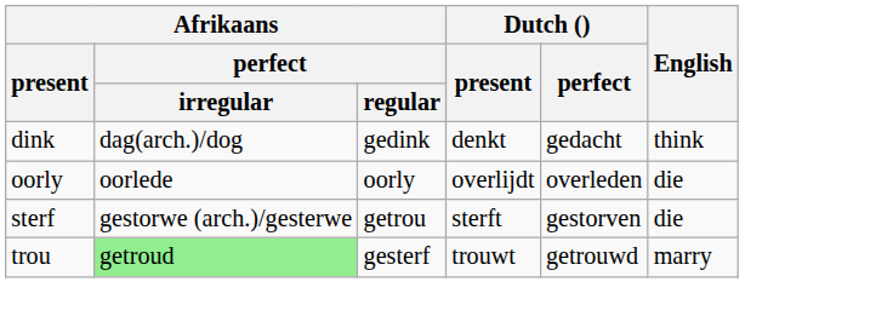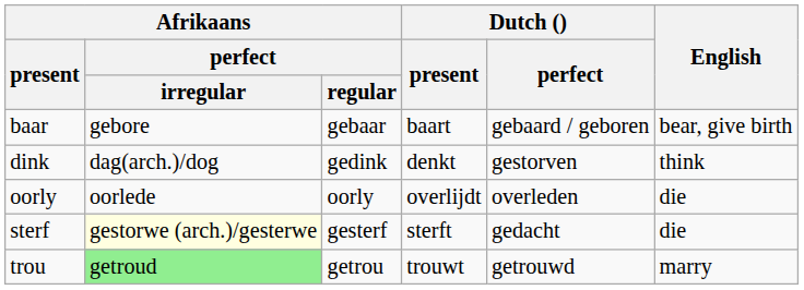 <table class="wikitable">
 <tr>
 <th colspan=3>Afrikaans</th>
 <th colspan=2>Dutch ()</th>
 <th rowspan=3>English</th>
 </tr>
 <tr>
 <th rowspan=2>present</th>
 <th colspan=2>perfect</th>
 <th rowspan=2>present</th>
 <th rowspan=2>perfect</th>
 </tr>
 <tr>
 <th>irregular</th>
 <th>regular</th>
 </tr>
 <tr>
+<td>baar</td>
+<td>gebore</td>
+<td>gebaar</td>
+<td>baart</td>
+<td>gebaard / geboren</td>
+<td>bear, give birth</td>
+</tr>
+<tr>
 <td>dink</td>
 <td>dag(arch.)/dog</td>
 <td>gedink</td>
 <td>denkt</td>
-<td>gedacht</td>
+<td>gestorven</td>
 <td>think</td>
 </tr>
 <tr>
 <td>oorly</td>
 <td>oorlede</td>
 <td>oorly</td>
 <td>overlijdt</td>
 <td>overleden</td>
 <td>die</td>
 </tr>
 <tr>
 <td>sterf</td>
-<td>gestorwe (arch.)/gesterwe</td>
-<td>getrou</td>
+<td style="background: lightyellow;">gestorwe (arch.)/gesterwe</td>
+<td>gesterf</td>
 <td>sterft</td>
-<td>gestorven</td>
+<td>gedacht</td>
 <td>die</td>
 </tr>
 <tr>
 <td>trou</td>
 <td style="background: lightgreen;">getroud</td>
-<td>gesterf</td>
+<td>getrou</td>
 <td>trouwt</td>
 <td>getrouwd</td>
 <td>marry</td>
 </tr>
 </table>
